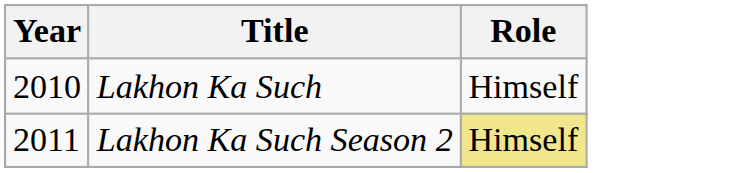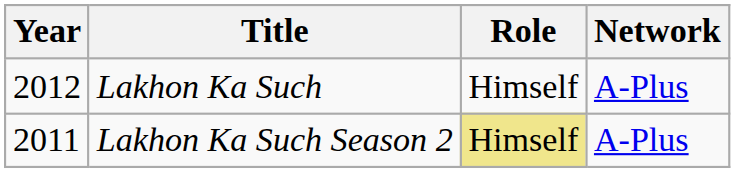 <table class="wikitable sortable plainrowheaders">
 <tr style="text-align:center;">
 <th scope="col">Year</th>
 <th scope="col">Title</th>
 <th scope="col">Role</th>
+<th scope="col">Network</th>
 </tr>
 <tr>
-<td>2010</td>
+<td>2012</td>
 <td><em>Lakhon Ka Such</em></td>
 <td>Himself</td>
+<td><a href='#'>A-Plus</a></td>
 </tr>
 <tr>
 <td>2011</td>
 <td><em>Lakhon Ka Such Season 2</em></td>
 <td style="background: khaki;">Himself</td>
+<td><a href='#'>A-Plus</a></td>
 </tr>
 </table>
